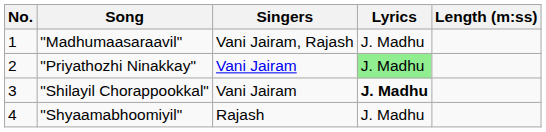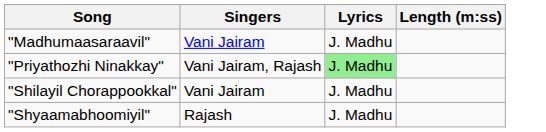 <table class="wikitable" style="font-size:95%;">
 <tr>
-<th>No.</th>
 <th>Song</th>
 <th>Singers</th>
 <th>Lyrics</th>
 <th>Length (m:ss)</th>
 </tr>
 <tr>
-<td>1</td>
 <td>"Madhumaasaraavil"</td>
-<td>Vani Jairam, Rajash</td>
+<td><a href='#'>Vani Jairam</a></td>
 <td>J. Madhu</td>
 <td></td>
 </tr>
 <tr>
-<td>2</td>
 <td>"Priyathozhi Ninakkay"</td>
-<td><a href='#'>Vani Jairam</a></td>
+<td>Vani Jairam, Rajash</td>
 <td style="background: lightgreen;">J. Madhu</td>
 <td></td>
 </tr>
 <tr>
-<td>3</td>
 <td>"Shilayil Chorappookkal"</td>
 <td>Vani Jairam</td>
-<td><strong>J. Madhu</strong></td>
+<td>J. Madhu</td>
 <td></td>
 </tr>
 <tr>
-<td>4</td>
 <td>"Shyaamabhoomiyil"</td>
 <td>Rajash</td>
 <td>J. Madhu</td>
 <td></td>
 </tr>
 </table>
